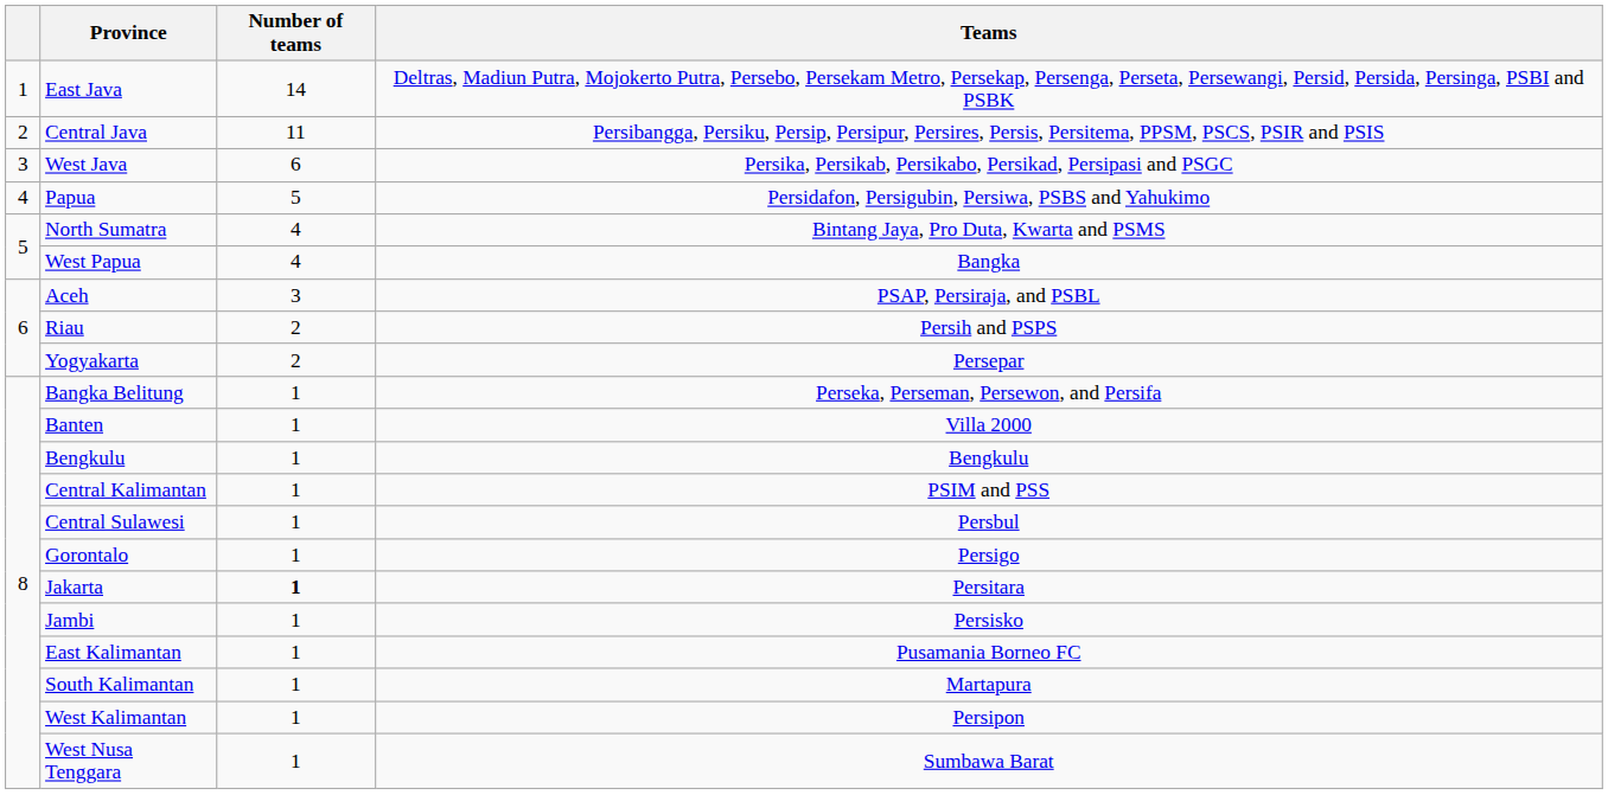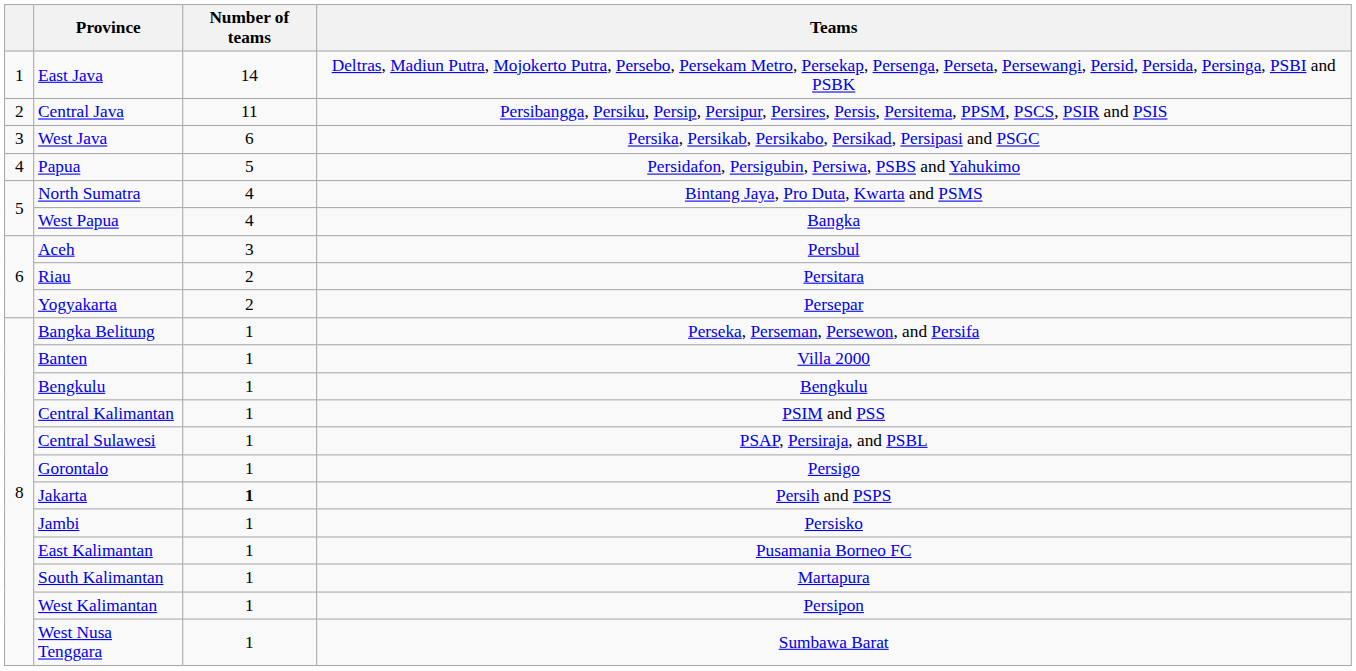 <table class="wikitable">
 <tr>
 <th width=20></th>
 <th>Province</th>
 <th>Number of teams</th>
 <th>Teams</th>
 </tr>
 <tr>
 <td align=center rowspan=1>1</td>
 <td> <a href='#'>East Java</a></td>
 <td align=center>14</td>
 <td align=center><a href='#'>Deltras</a>, <a href='#'>Madiun Putra</a>, <a href='#'>Mojokerto Putra</a>, <a href='#'>Persebo</a>, <a href='#'>Persekam Metro</a>, <a href='#'>Persekap</a>, <a href='#'>Persenga</a>, <a href='#'>Perseta</a>, <a href='#'>Persewangi</a>, <a href='#'>Persid</a>, <a href='#'>Persida</a>, <a href='#'>Persinga</a>, <a href='#'>PSBI</a> and <a href='#'>PSBK</a></td>
 </tr>
 <tr>
 <td align=center rowspan=1>2</td>
 <td> <a href='#'>Central Java</a></td>
 <td align=center>11</td>
 <td align=center><a href='#'>Persibangga</a>, <a href='#'>Persiku</a>, <a href='#'>Persip</a>, <a href='#'>Persipur</a>, <a href='#'>Persires</a>, <a href='#'>Persis</a>, <a href='#'>Persitema</a>, <a href='#'>PPSM</a>, <a href='#'>PSCS</a>, <a href='#'>PSIR</a> and <a href='#'>PSIS</a></td>
 </tr>
 <tr>
 <td align=center rowspan=1>3</td>
 <td> <a href='#'>West Java</a></td>
 <td align=center>6</td>
 <td align=center><a href='#'>Persika</a>, <a href='#'>Persikab</a>, <a href='#'>Persikabo</a>, <a href='#'>Persikad</a>, <a href='#'>Persipasi</a> and <a href='#'>PSGC</a></td>
 </tr>
 <tr>
 <td align=center rowspan=1>4</td>
 <td> <a href='#'>Papua</a></td>
 <td align=center>5</td>
 <td align=center><a href='#'>Persidafon</a>, <a href='#'>Persigubin</a>, <a href='#'>Persiwa</a>, <a href='#'>PSBS</a> and <a href='#'>Yahukimo</a></td>
 </tr>
 <tr>
 <td align=center rowspan=2>5</td>
 <td><a href='#'>North Sumatra</a></td>
 <td align=center>4</td>
 <td align=center><a href='#'>Bintang Jaya</a>, <a href='#'>Pro Duta</a>, <a href='#'>Kwarta</a> and <a href='#'>PSMS</a></td>
 </tr>
 <tr>
 <td> <a href='#'>West Papua</a></td>
 <td align=center>4</td>
 <td align=center><a href='#'>Bangka</a></td>
 </tr>
 <tr>
 <td align=center rowspan=3>6</td>
 <td> <a href='#'>Aceh</a></td>
 <td align=center>3</td>
-<td align=center><a href='#'>PSAP</a>, <a href='#'>Persiraja</a>, and <a href='#'>PSBL</a></td>
+<td align=center><a href='#'>Persbul</a></td>
 </tr>
 <tr>
 <td><a href='#'>Riau</a></td>
 <td align=center>2</td>
-<td align=center><a href='#'>Persih</a> and <a href='#'>PSPS</a></td>
+<td align=center><a href='#'>Persitara</a></td>
 </tr>
 <tr>
 <td> <a href='#'>Yogyakarta</a></td>
 <td align=center>2</td>
 <td align=center><a href='#'>Persepar</a></td>
 </tr>
 <tr>
 <td align=center rowspan=13>8</td>
 <td><a href='#'>Bangka Belitung</a></td>
 <td align=center>1</td>
 <td align=center><a href='#'>Perseka</a>, <a href='#'>Perseman</a>, <a href='#'>Persewon</a>, and <a href='#'>Persifa</a></td>
 </tr>
 <tr>
 <td> <a href='#'>Banten</a></td>
 <td align=center>1</td>
 <td align=center><a href='#'>Villa 2000</a></td>
 </tr>
 <tr>
 <td><a href='#'>Bengkulu</a></td>
 <td align=center>1</td>
 <td align=center><a href='#'>Bengkulu</a></td>
 </tr>
 <tr>
 <td><a href='#'>Central Kalimantan</a></td>
 <td align=center>1</td>
 <td align=center><a href='#'>PSIM</a> and <a href='#'>PSS</a></td>
 </tr>
 <tr>
 <td><a href='#'>Central Sulawesi</a></td>
 <td align=center>1</td>
-<td align=center><a href='#'>Persbul</a></td>
+<td align=center><a href='#'>PSAP</a>, <a href='#'>Persiraja</a>, and <a href='#'>PSBL</a></td>
 </tr>
 <tr>
 <td><a href='#'>Gorontalo</a></td>
 <td align=center>1</td>
 <td align=center><a href='#'>Persigo</a></td>
 </tr>
 <tr>
 <td><a href='#'>Jakarta</a></td>
 <td align=center><strong>1</strong></td>
-<td align=center><a href='#'>Persitara</a></td>
+<td align=center><a href='#'>Persih</a> and <a href='#'>PSPS</a></td>
 </tr>
 <tr>
 <td><a href='#'>Jambi</a></td>
 <td align=center>1</td>
 <td align=center><a href='#'>Persisko</a></td>
 </tr>
 <tr>
 <td><a href='#'>East Kalimantan</a></td>
 <td align=center>1</td>
 <td align=center><a href='#'>Pusamania Borneo FC</a></td>
 </tr>
 <tr>
 <td><a href='#'>South Kalimantan</a></td>
 <td align=center>1</td>
 <td align=center><a href='#'>Martapura</a></td>
 </tr>
 <tr>
 <td><a href='#'>West Kalimantan</a></td>
 <td align=center>1</td>
 <td align=center><a href='#'>Persipon</a></td>
 </tr>
 <tr>
 <td><a href='#'>West Nusa Tenggara</a></td>
 <td align=center>1</td>
 <td align=center><a href='#'>Sumbawa Barat</a></td>
 </tr>
 </table>
